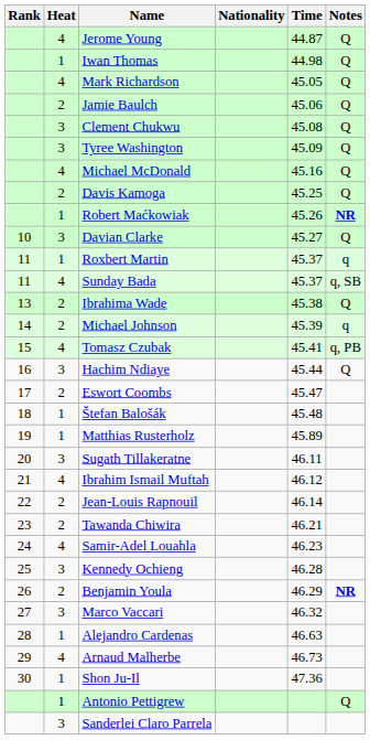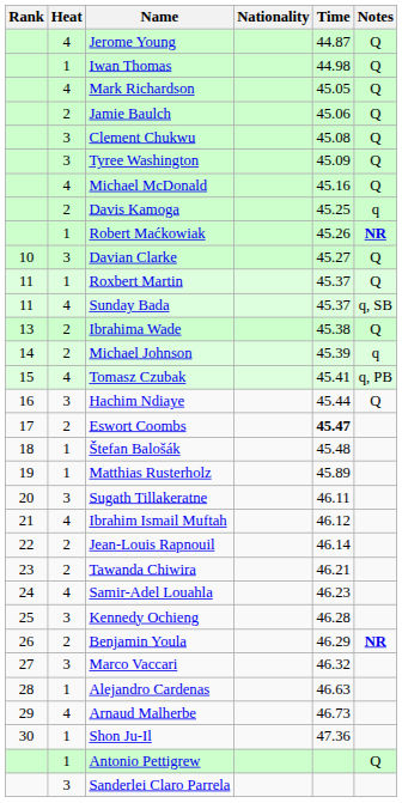 <table class="wikitable sortable" style="text-align:center">
 <tr>
 <th>Rank</th>
 <th>Heat</th>
 <th>Name</th>
 <th>Nationality</th>
 <th>Time</th>
 <th>Notes</th>
 </tr>
 <tr bgcolor=ccffcc>
 <td></td>
 <td>4</td>
 <td align=left><a href='#'>Jerome Young</a></td>
 <td align=left></td>
 <td>44.87</td>
 <td>Q</td>
 </tr>
 <tr bgcolor=ccffcc>
 <td></td>
 <td>1</td>
 <td align=left><a href='#'>Iwan Thomas</a></td>
 <td align=left></td>
 <td>44.98</td>
 <td>Q</td>
 </tr>
 <tr bgcolor=ccffcc>
 <td></td>
 <td>4</td>
 <td align=left><a href='#'>Mark Richardson</a></td>
 <td align=left></td>
 <td>45.05</td>
 <td>Q</td>
 </tr>
 <tr bgcolor=ccffcc>
 <td></td>
 <td>2</td>
 <td align=left><a href='#'>Jamie Baulch</a></td>
 <td align=left></td>
 <td>45.06</td>
 <td>Q</td>
 </tr>
 <tr bgcolor=ccffcc>
 <td></td>
 <td>3</td>
 <td align=left><a href='#'>Clement Chukwu</a></td>
 <td align=left></td>
 <td>45.08</td>
 <td>Q</td>
 </tr>
 <tr bgcolor=ccffcc>
 <td></td>
 <td>3</td>
 <td align=left><a href='#'>Tyree Washington</a></td>
 <td align=left></td>
 <td>45.09</td>
 <td>Q</td>
 </tr>
 <tr bgcolor=ccffcc>
 <td></td>
 <td>4</td>
 <td align=left><a href='#'>Michael McDonald</a></td>
 <td align=left></td>
 <td>45.16</td>
 <td>Q</td>
 </tr>
 <tr bgcolor=ccffcc>
 <td></td>
 <td>2</td>
 <td align=left><a href='#'>Davis Kamoga</a></td>
 <td align=left></td>
 <td>45.25</td>
-<td>Q</td>
+<td>q</td>
 </tr>
 <tr bgcolor=ccffcc>
 <td></td>
 <td>1</td>
 <td align=left><a href='#'>Robert Maćkowiak</a></td>
 <td align=left></td>
 <td>45.26</td>
 <td><strong><a href='#'>NR</a></strong></td>
 </tr>
 <tr bgcolor=ccffcc>
 <td>10</td>
 <td>3</td>
 <td align=left><a href='#'>Davian Clarke</a></td>
 <td align=left></td>
 <td>45.27</td>
 <td>Q</td>
 </tr>
 <tr bgcolor=ddffdd>
 <td>11</td>
 <td>1</td>
 <td align=left><a href='#'>Roxbert Martin</a></td>
 <td align=left></td>
 <td>45.37</td>
-<td>q</td>
+<td>Q</td>
 </tr>
 <tr bgcolor=ddffdd>
 <td>11</td>
 <td>4</td>
 <td align=left><a href='#'>Sunday Bada</a></td>
 <td align=left></td>
 <td>45.37</td>
 <td>q, SB</td>
 </tr>
 <tr bgcolor=ccffcc>
 <td>13</td>
 <td>2</td>
 <td align=left><a href='#'>Ibrahima Wade</a></td>
 <td align=left></td>
 <td>45.38</td>
 <td>Q</td>
 </tr>
 <tr bgcolor=ddffdd>
 <td>14</td>
 <td>2</td>
 <td align=left><a href='#'>Michael Johnson</a></td>
 <td align=left></td>
 <td>45.39</td>
 <td>q</td>
 </tr>
 <tr bgcolor=ddffdd>
 <td>15</td>
 <td>4</td>
 <td align=left><a href='#'>Tomasz Czubak</a></td>
 <td align=left></td>
 <td>45.41</td>
 <td>q, PB</td>
 </tr>
 <tr>
 <td>16</td>
 <td>3</td>
 <td align=left><a href='#'>Hachim Ndiaye</a></td>
 <td align=left></td>
 <td>45.44</td>
 <td>Q</td>
 </tr>
 <tr>
 <td>17</td>
 <td>2</td>
 <td align=left><a href='#'>Eswort Coombs</a></td>
 <td align=left></td>
-<td>45.47</td>
+<td><strong>45.47</strong></td>
 <td></td>
 </tr>
 <tr>
 <td>18</td>
 <td>1</td>
 <td align=left><a href='#'>Štefan Balošák</a></td>
 <td align=left></td>
 <td>45.48</td>
 <td></td>
 </tr>
 <tr>
 <td>19</td>
 <td>1</td>
 <td align=left><a href='#'>Matthias Rusterholz</a></td>
 <td align=left></td>
 <td>45.89</td>
 <td></td>
 </tr>
 <tr>
 <td>20</td>
 <td>3</td>
 <td align=left><a href='#'>Sugath Tillakeratne</a></td>
 <td align=left></td>
 <td>46.11</td>
 <td></td>
 </tr>
 <tr>
 <td>21</td>
 <td>4</td>
 <td align=left><a href='#'>Ibrahim Ismail Muftah</a></td>
 <td align=left></td>
 <td>46.12</td>
 <td></td>
 </tr>
 <tr>
 <td>22</td>
 <td>2</td>
 <td align=left><a href='#'>Jean-Louis Rapnouil</a></td>
 <td align=left></td>
 <td>46.14</td>
 <td></td>
 </tr>
 <tr>
 <td>23</td>
 <td>2</td>
 <td align=left><a href='#'>Tawanda Chiwira</a></td>
 <td align=left></td>
 <td>46.21</td>
 <td></td>
 </tr>
 <tr>
 <td>24</td>
 <td>4</td>
 <td align=left><a href='#'>Samir-Adel Louahla</a></td>
 <td align=left></td>
 <td>46.23</td>
 <td></td>
 </tr>
 <tr>
 <td>25</td>
 <td>3</td>
 <td align=left><a href='#'>Kennedy Ochieng</a></td>
 <td align=left></td>
 <td>46.28</td>
 <td></td>
 </tr>
 <tr>
 <td>26</td>
 <td>2</td>
 <td align=left><a href='#'>Benjamin Youla</a></td>
 <td align=left></td>
 <td>46.29</td>
 <td><strong><a href='#'>NR</a></strong></td>
 </tr>
 <tr>
 <td>27</td>
 <td>3</td>
 <td align=left><a href='#'>Marco Vaccari</a></td>
 <td align=left></td>
 <td>46.32</td>
 <td></td>
 </tr>
 <tr>
 <td>28</td>
 <td>1</td>
 <td align=left><a href='#'>Alejandro Cardenas</a></td>
 <td align=left></td>
 <td>46.63</td>
 <td></td>
 </tr>
 <tr>
 <td>29</td>
 <td>4</td>
 <td align=left><a href='#'>Arnaud Malherbe</a></td>
 <td align=left></td>
 <td>46.73</td>
 <td></td>
 </tr>
 <tr>
 <td>30</td>
 <td>1</td>
 <td align=left><a href='#'>Shon Ju-Il</a></td>
 <td align=left></td>
 <td>47.36</td>
 <td></td>
 </tr>
 <tr bgcolor=ccffcc>
 <td></td>
 <td>1</td>
 <td align=left><a href='#'>Antonio Pettigrew</a></td>
 <td align=left></td>
 <td></td>
 <td>Q</td>
 </tr>
 <tr>
 <td></td>
 <td>3</td>
 <td align=left><a href='#'>Sanderlei Claro Parrela</a></td>
 <td align=left></td>
 <td></td>
 <td></td>
 </tr>
 </table>
